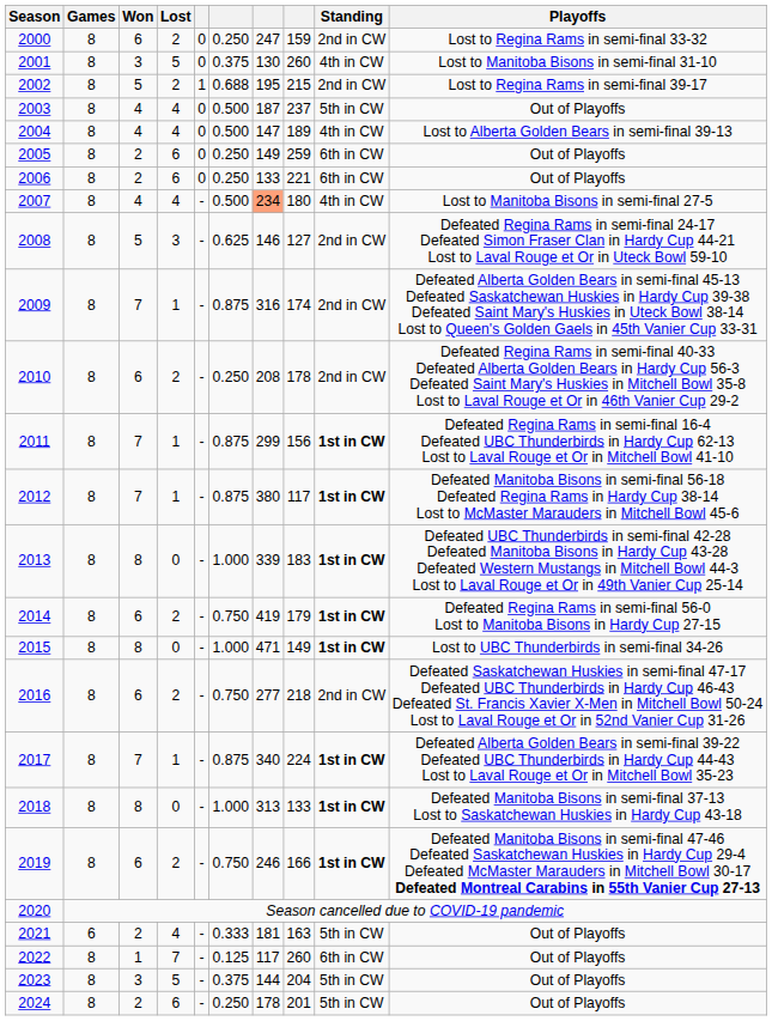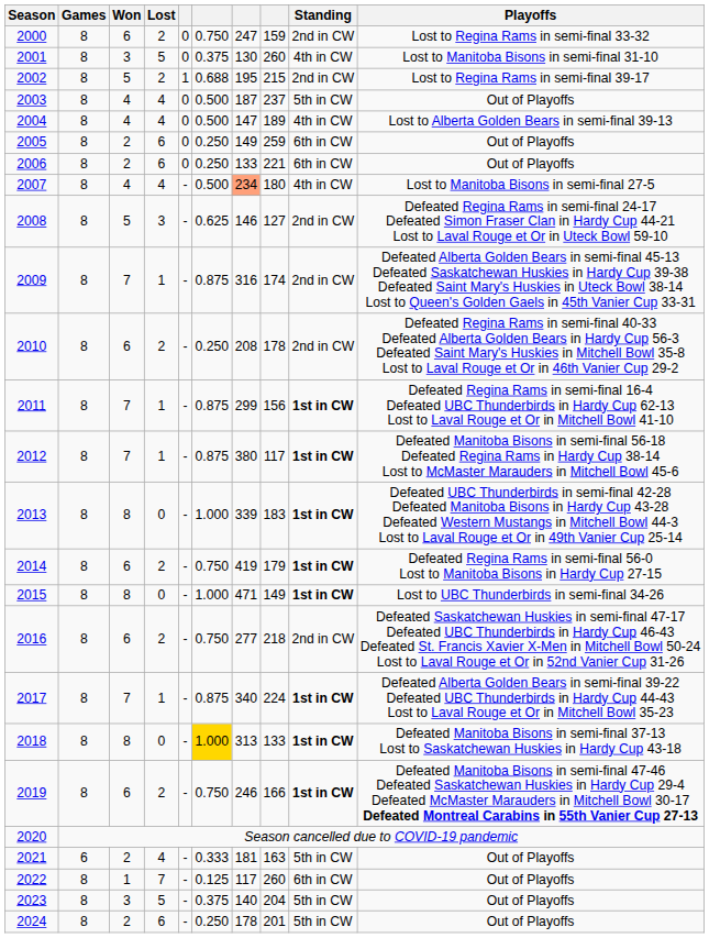 <table class="wikitable" style="text-align:center">
 <tr>
 <th>Season</th>
 <th>Games</th>
 <th>Won</th>
 <th>Lost</th>
 <th></th>
 <th></th>
 <th></th>
 <th></th>
 <th>Standing</th>
 <th>Playoffs</th>
 </tr>
 <tr>
 <td><a href='#'>2000</a></td>
 <td>8</td>
 <td>6</td>
 <td>2</td>
 <td>0</td>
-<td>0.250</td>
+<td>0.750</td>
 <td>247</td>
 <td>159</td>
 <td>2nd in CW</td>
 <td>Lost to <a href='#'>Regina Rams</a> in semi-final 33-32</td>
 </tr>
 <tr>
 <td><a href='#'>2001</a></td>
 <td>8</td>
 <td>3</td>
 <td>5</td>
 <td>0</td>
 <td>0.375</td>
 <td>130</td>
 <td>260</td>
 <td>4th in CW</td>
 <td>Lost to <a href='#'>Manitoba Bisons</a> in semi-final 31-10</td>
 </tr>
 <tr>
 <td><a href='#'>2002</a></td>
 <td>8</td>
 <td>5</td>
 <td>2</td>
 <td>1</td>
 <td>0.688</td>
 <td>195</td>
 <td>215</td>
 <td>2nd in CW</td>
 <td>Lost to <a href='#'>Regina Rams</a> in semi-final 39-17</td>
 </tr>
 <tr>
 <td><a href='#'>2003</a></td>
 <td>8</td>
 <td>4</td>
 <td>4</td>
 <td>0</td>
 <td>0.500</td>
 <td>187</td>
 <td>237</td>
 <td>5th in CW</td>
 <td>Out of Playoffs</td>
 </tr>
 <tr>
 <td><a href='#'>2004</a></td>
 <td>8</td>
 <td>4</td>
 <td>4</td>
 <td>0</td>
 <td>0.500</td>
 <td>147</td>
 <td>189</td>
 <td>4th in CW</td>
 <td>Lost to <a href='#'>Alberta Golden Bears</a> in semi-final 39-13</td>
 </tr>
 <tr>
 <td><a href='#'>2005</a></td>
 <td>8</td>
 <td>2</td>
 <td>6</td>
 <td>0</td>
 <td>0.250</td>
 <td>149</td>
 <td>259</td>
 <td>6th in CW</td>
 <td>Out of Playoffs</td>
 </tr>
 <tr>
 <td><a href='#'>2006</a></td>
 <td>8</td>
 <td>2</td>
 <td>6</td>
 <td>0</td>
 <td>0.250</td>
 <td>133</td>
 <td>221</td>
 <td>6th in CW</td>
 <td>Out of Playoffs</td>
 </tr>
 <tr>
 <td><a href='#'>2007</a></td>
 <td>8</td>
 <td>4</td>
 <td>4</td>
 <td>-</td>
 <td>0.500</td>
 <td style="background: lightsalmon;">234</td>
 <td>180</td>
 <td>4th in CW</td>
 <td>Lost to <a href='#'>Manitoba Bisons</a> in semi-final 27-5</td>
 </tr>
 <tr>
 <td><a href='#'>2008</a></td>
 <td>8</td>
 <td>5</td>
 <td>3</td>
 <td>-</td>
 <td>0.625</td>
 <td>146</td>
 <td>127</td>
 <td>2nd in CW</td>
 <td>Defeated <a href='#'>Regina Rams</a> in semi-final 24-17<br>Defeated <a href='#'>Simon Fraser Clan</a> in <a href='#'>Hardy Cup</a> 44-21<br>Lost to <a href='#'>Laval Rouge et Or</a> in <a href='#'>Uteck Bowl</a> 59-10</td>
 </tr>
 <tr>
 <td><a href='#'>2009</a></td>
 <td>8</td>
 <td>7</td>
 <td>1</td>
 <td>-</td>
 <td>0.875</td>
 <td>316</td>
 <td>174</td>
 <td>2nd in CW</td>
 <td>Defeated <a href='#'>Alberta Golden Bears</a> in semi-final 45-13<br>Defeated <a href='#'>Saskatchewan Huskies</a> in <a href='#'>Hardy Cup</a> 39-38<br>Defeated <a href='#'>Saint Mary's Huskies</a> in <a href='#'>Uteck Bowl</a> 38-14<br>Lost to <a href='#'>Queen's Golden Gaels</a> in <a href='#'>45th Vanier Cup</a> 33-31</td>
 </tr>
 <tr>
 <td><a href='#'>2010</a></td>
 <td>8</td>
 <td>6</td>
 <td>2</td>
 <td>-</td>
 <td>0.250</td>
 <td>208</td>
 <td>178</td>
 <td>2nd in CW</td>
 <td>Defeated <a href='#'>Regina Rams</a> in semi-final 40-33<br>Defeated <a href='#'>Alberta Golden Bears</a> in <a href='#'>Hardy Cup</a> 56-3<br>Defeated <a href='#'>Saint Mary's Huskies</a> in <a href='#'>Mitchell Bowl</a> 35-8<br>Lost to <a href='#'>Laval Rouge et Or</a> in <a href='#'>46th Vanier Cup</a> 29-2</td>
 </tr>
 <tr>
 <td><a href='#'>2011</a></td>
 <td>8</td>
 <td>7</td>
 <td>1</td>
 <td>-</td>
 <td>0.875</td>
 <td>299</td>
 <td>156</td>
 <td><strong>1st in CW</strong></td>
 <td>Defeated <a href='#'>Regina Rams</a> in semi-final 16-4<br>Defeated <a href='#'>UBC Thunderbirds</a> in <a href='#'>Hardy Cup</a> 62-13<br>Lost to <a href='#'>Laval Rouge et Or</a> in <a href='#'>Mitchell Bowl</a> 41-10</td>
 </tr>
 <tr>
 <td><a href='#'>2012</a></td>
 <td>8</td>
 <td>7</td>
 <td>1</td>
 <td>-</td>
 <td>0.875</td>
 <td>380</td>
 <td>117</td>
 <td><strong>1st in CW</strong></td>
 <td>Defeated <a href='#'>Manitoba Bisons</a> in semi-final 56-18<br>Defeated <a href='#'>Regina Rams</a> in <a href='#'>Hardy Cup</a> 38-14<br>Lost to <a href='#'>McMaster Marauders</a> in <a href='#'>Mitchell Bowl</a> 45-6</td>
 </tr>
 <tr>
 <td><a href='#'>2013</a></td>
 <td>8</td>
 <td>8</td>
 <td>0</td>
 <td>-</td>
 <td>1.000</td>
 <td>339</td>
 <td>183</td>
 <td><strong>1st in CW</strong></td>
 <td>Defeated <a href='#'>UBC Thunderbirds</a> in semi-final 42-28<br>Defeated <a href='#'>Manitoba Bisons</a> in <a href='#'>Hardy Cup</a> 43-28<br>Defeated <a href='#'>Western Mustangs</a> in <a href='#'>Mitchell Bowl</a> 44-3<br>Lost to <a href='#'>Laval Rouge et Or</a> in <a href='#'>49th Vanier Cup</a> 25-14</td>
 </tr>
 <tr>
 <td><a href='#'>2014</a></td>
 <td>8</td>
 <td>6</td>
 <td>2</td>
 <td>-</td>
 <td>0.750</td>
 <td>419</td>
 <td>179</td>
 <td><strong>1st in CW</strong></td>
 <td>Defeated <a href='#'>Regina Rams</a> in semi-final 56-0<br>Lost to <a href='#'>Manitoba Bisons</a> in <a href='#'>Hardy Cup</a> 27-15</td>
 </tr>
 <tr>
 <td><a href='#'>2015</a></td>
 <td>8</td>
 <td>8</td>
 <td>0</td>
 <td>-</td>
 <td>1.000</td>
 <td>471</td>
 <td>149</td>
 <td><strong>1st in CW</strong></td>
 <td>Lost to <a href='#'>UBC Thunderbirds</a> in semi-final 34-26</td>
 </tr>
 <tr>
 <td><a href='#'>2016</a></td>
 <td>8</td>
 <td>6</td>
 <td>2</td>
 <td>-</td>
 <td>0.750</td>
 <td>277</td>
 <td>218</td>
 <td>2nd in CW</td>
 <td>Defeated <a href='#'>Saskatchewan Huskies</a> in semi-final 47-17<br>Defeated <a href='#'>UBC Thunderbirds</a> in <a href='#'>Hardy Cup</a> 46-43<br>Defeated <a href='#'>St. Francis Xavier X-Men</a> in <a href='#'>Mitchell Bowl</a> 50-24<br>Lost to <a href='#'>Laval Rouge et Or</a> in <a href='#'>52nd Vanier Cup</a> 31-26</td>
 </tr>
 <tr>
 <td><a href='#'>2017</a></td>
 <td>8</td>
 <td>7</td>
 <td>1</td>
 <td>-</td>
 <td>0.875</td>
 <td>340</td>
 <td>224</td>
 <td><strong>1st in CW</strong></td>
 <td>Defeated <a href='#'>Alberta Golden Bears</a> in semi-final 39-22<br>Defeated <a href='#'>UBC Thunderbirds</a> in <a href='#'>Hardy Cup</a> 44-43<br>Lost to <a href='#'>Laval Rouge et Or</a> in <a href='#'>Mitchell Bowl</a> 35-23</td>
 </tr>
 <tr>
 <td><a href='#'>2018</a></td>
 <td>8</td>
 <td>8</td>
 <td>0</td>
 <td>-</td>
-<td>1.000</td>
+<td style="background: gold;">1.000</td>
 <td>313</td>
 <td>133</td>
 <td><strong>1st in CW</strong></td>
 <td>Defeated <a href='#'>Manitoba Bisons</a> in semi-final 37-13<br>Lost to <a href='#'>Saskatchewan Huskies</a> in <a href='#'>Hardy Cup</a> 43-18</td>
 </tr>
 <tr>
 <td><a href='#'>2019</a></td>
 <td>8</td>
 <td>6</td>
 <td>2</td>
 <td>-</td>
 <td>0.750</td>
 <td>246</td>
 <td>166</td>
 <td><strong>1st in CW</strong></td>
 <td>Defeated <a href='#'>Manitoba Bisons</a> in semi-final 47-46<br>Defeated <a href='#'>Saskatchewan Huskies</a> in <a href='#'>Hardy Cup</a> 29-4<br>Defeated <a href='#'>McMaster Marauders</a> in <a href='#'>Mitchell Bowl</a> 30-17<br><strong>Defeated <a href='#'>Montreal Carabins</a> in <a href='#'>55th Vanier Cup</a> 27-13</strong></td>
 </tr>
 <tr>
 <td><a href='#'>2020</a></td>
 <td align="center" colSpan="9"><em>Season cancelled due to <a href='#'>COVID-19 pandemic</a></em></td>
 </tr>
 <tr>
 <td><a href='#'>2021</a></td>
 <td>6</td>
 <td>2</td>
 <td>4</td>
 <td>-</td>
 <td>0.333</td>
 <td>181</td>
 <td>163</td>
 <td>5th in CW</td>
 <td>Out of Playoffs</td>
 </tr>
 <tr>
 <td><a href='#'>2022</a></td>
 <td>8</td>
 <td>1</td>
 <td>7</td>
 <td>-</td>
 <td>0.125</td>
 <td>117</td>
 <td>260</td>
 <td>6th in CW</td>
 <td>Out of Playoffs</td>
 </tr>
 <tr>
 <td><a href='#'>2023</a></td>
 <td>8</td>
 <td>3</td>
 <td>5</td>
 <td>-</td>
 <td>0.375</td>
-<td>144</td>
+<td>140</td>
 <td>204</td>
 <td>5th in CW</td>
 <td>Out of Playoffs</td>
 </tr>
 <tr>
 <td><a href='#'>2024</a></td>
 <td>8</td>
 <td>2</td>
 <td>6</td>
 <td>-</td>
 <td>0.250</td>
 <td>178</td>
 <td>201</td>
 <td>5th in CW</td>
 <td>Out of Playoffs</td>
 </tr>
 </table>
